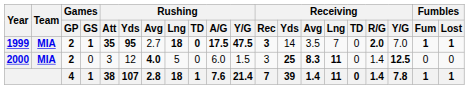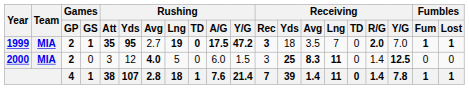 <table class=wikitable style="text-align:center;">
 <tr>
 <th rowspan="2">Year</th>
 <th rowspan="2">Team</th>
 <th colspan="2">Games</th>
 <th colspan="7">Rushing</th>
 <th colspan="7">Receiving</th>
 <th colspan="2">Fumbles</th>
 </tr>
 <tr>
 <th>GP</th>
 <th>GS</th>
 <th>Att</th>
 <th>Yds</th>
 <th>Avg</th>
 <th>Lng</th>
 <th>TD</th>
 <th>A/G</th>
 <th>Y/G</th>
 <th>Rec</th>
 <th>Yds</th>
 <th>Avg</th>
 <th>Lng</th>
 <th>TD</th>
 <th>R/G</th>
 <th>Y/G</th>
 <th>Fum</th>
 <th>Lost</th>
 </tr>
 <tr>
 <th><a href='#'>1999</a></th>
 <th><a href='#'>MIA</a></th>
 <td><strong>2</strong></td>
 <td><strong>1</strong></td>
 <td><strong>35</strong></td>
 <td><strong>95</strong></td>
 <td>2.7</td>
-<td><strong>18</strong></td>
+<td><strong>19</strong></td>
 <td><strong>0</strong></td>
 <td><strong>17.5</strong></td>
-<td><strong>47.5</strong></td>
+<td><strong>47.2</strong></td>
 <td><strong>3</strong></td>
-<td>14</td>
+<td>18</td>
 <td>3.5</td>
 <td>7</td>
 <td>0</td>
 <td><strong>2.0</strong></td>
 <td>7.0</td>
 <td><strong>1</strong></td>
 <td><strong>1</strong></td>
 </tr>
 <tr>
 <th><a href='#'>2000</a></th>
 <th><a href='#'>MIA</a></th>
 <td><strong>2</strong></td>
 <td>0</td>
 <td>3</td>
 <td>12</td>
 <td><strong>4.0</strong></td>
 <td>5</td>
 <td>0</td>
 <td>6.0</td>
 <td>1.5</td>
 <td>3</td>
 <td><strong>25</strong></td>
 <td><strong>8.3</strong></td>
 <td><strong>11</strong></td>
 <td>0</td>
 <td>1.4</td>
 <td><strong>12.5</strong></td>
 <td>0</td>
 <td>0</td>
 </tr>
 <tr>
 <th colspan="2"></th>
 <th>4</th>
 <th>1</th>
 <th>38</th>
 <th>107</th>
 <th>2.8</th>
 <th>18</th>
 <th>1</th>
 <th>7.6</th>
 <th>21.4</th>
 <th>7</th>
 <th>39</th>
 <th>1.4</th>
 <th>11</th>
 <th>0</th>
 <th>1.4</th>
 <th>7.8</th>
 <th>1</th>
 <th>1</th>
 </tr>
 </table>
